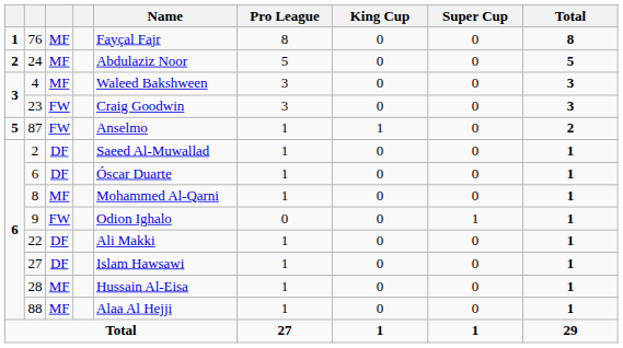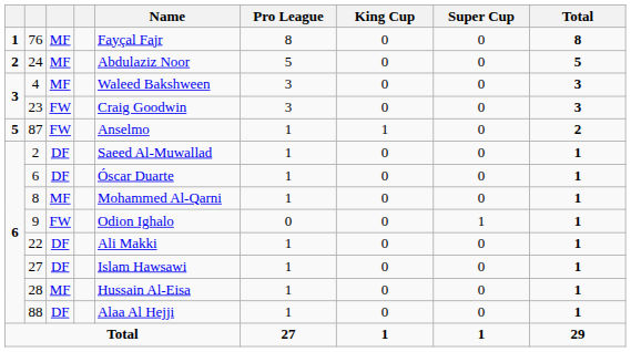 <table class="wikitable" style="text-align:center">
 <tr>
 <th width=15></th>
 <th width=15></th>
 <th width=15></th>
 <th width=15></th>
 <th width=155>Name</th>
 <th width=100>Pro League</th>
 <th width=100>King Cup</th>
 <th width=100>Super Cup</th>
 <th width=100>Total</th>
 </tr>
 <tr>
 <td><strong>1</strong></td>
 <td>76</td>
 <td><a href='#'>MF</a></td>
 <td></td>
 <td align=left><a href='#'>Fayçal Fajr</a></td>
 <td>8</td>
 <td>0</td>
 <td>0</td>
 <td><strong>8</strong></td>
 </tr>
 <tr>
 <td><strong>2</strong></td>
 <td>24</td>
 <td><a href='#'>MF</a></td>
 <td></td>
 <td align=left><a href='#'>Abdulaziz Noor</a></td>
 <td>5</td>
 <td>0</td>
 <td>0</td>
 <td><strong>5</strong></td>
 </tr>
 <tr>
 <td rowspan=2><strong>3</strong></td>
 <td>4</td>
 <td><a href='#'>MF</a></td>
 <td></td>
 <td align=left><a href='#'>Waleed Bakshween</a></td>
 <td>3</td>
 <td>0</td>
 <td>0</td>
 <td><strong>3</strong></td>
 </tr>
 <tr>
 <td>23</td>
 <td><a href='#'>FW</a></td>
 <td></td>
 <td align=left><a href='#'>Craig Goodwin</a></td>
 <td>3</td>
 <td>0</td>
 <td>0</td>
 <td><strong>3</strong></td>
 </tr>
 <tr>
 <td><strong>5</strong></td>
 <td>87</td>
 <td><a href='#'>FW</a></td>
 <td></td>
 <td align=left><a href='#'>Anselmo</a></td>
 <td>1</td>
 <td>1</td>
 <td>0</td>
 <td><strong>2</strong></td>
 </tr>
 <tr>
 <td rowspan=8><strong>6</strong></td>
 <td>2</td>
 <td><a href='#'>DF</a></td>
 <td></td>
 <td align=left><a href='#'>Saeed Al-Muwallad</a></td>
 <td>1</td>
 <td>0</td>
 <td>0</td>
 <td><strong>1</strong></td>
 </tr>
 <tr>
 <td>6</td>
 <td><a href='#'>DF</a></td>
 <td></td>
 <td align=left><a href='#'>Óscar Duarte</a></td>
 <td>1</td>
 <td>0</td>
 <td>0</td>
 <td><strong>1</strong></td>
 </tr>
 <tr>
 <td>8</td>
 <td><a href='#'>MF</a></td>
 <td></td>
 <td align=left><a href='#'>Mohammed Al-Qarni</a></td>
 <td>1</td>
 <td>0</td>
 <td>0</td>
 <td><strong>1</strong></td>
 </tr>
 <tr>
 <td>9</td>
 <td><a href='#'>FW</a></td>
 <td></td>
 <td align=left><a href='#'>Odion Ighalo</a></td>
 <td>0</td>
 <td>0</td>
 <td>1</td>
 <td><strong>1</strong></td>
 </tr>
 <tr>
 <td>22</td>
 <td><a href='#'>DF</a></td>
 <td></td>
 <td align=left><a href='#'>Ali Makki</a></td>
 <td>1</td>
 <td>0</td>
 <td>0</td>
 <td><strong>1</strong></td>
 </tr>
 <tr>
 <td>27</td>
 <td><a href='#'>DF</a></td>
 <td></td>
 <td align=left><a href='#'>Islam Hawsawi</a></td>
 <td>1</td>
 <td>0</td>
 <td>0</td>
 <td><strong>1</strong></td>
 </tr>
 <tr>
 <td>28</td>
 <td><a href='#'>MF</a></td>
 <td></td>
 <td align=left><a href='#'>Hussain Al-Eisa</a></td>
 <td>1</td>
 <td>0</td>
 <td>0</td>
 <td><strong>1</strong></td>
 </tr>
 <tr>
 <td>88</td>
-<td><a href='#'>MF</a></td>
+<td><a href='#'>DF</a></td>
 <td></td>
 <td align=left><a href='#'>Alaa Al Hejji</a></td>
 <td>1</td>
 <td>0</td>
 <td>0</td>
 <td><strong>1</strong></td>
 </tr>
 <tr>
 <td colspan=5><strong>Total</strong></td>
 <td><strong>27</strong></td>
 <td><strong>1</strong></td>
 <td><strong>1</strong></td>
 <td><strong>29</strong></td>
 </tr>
 </table>
